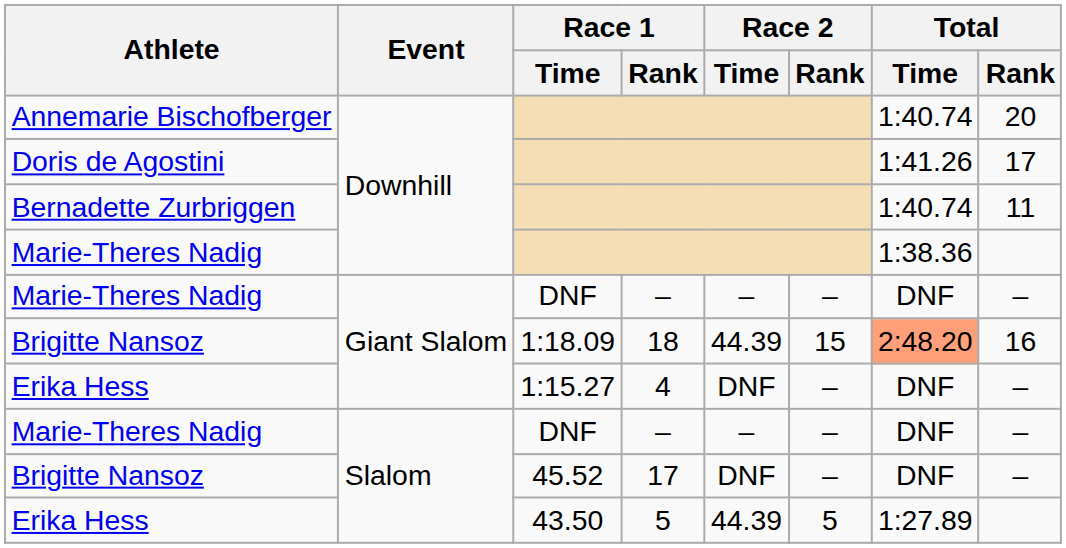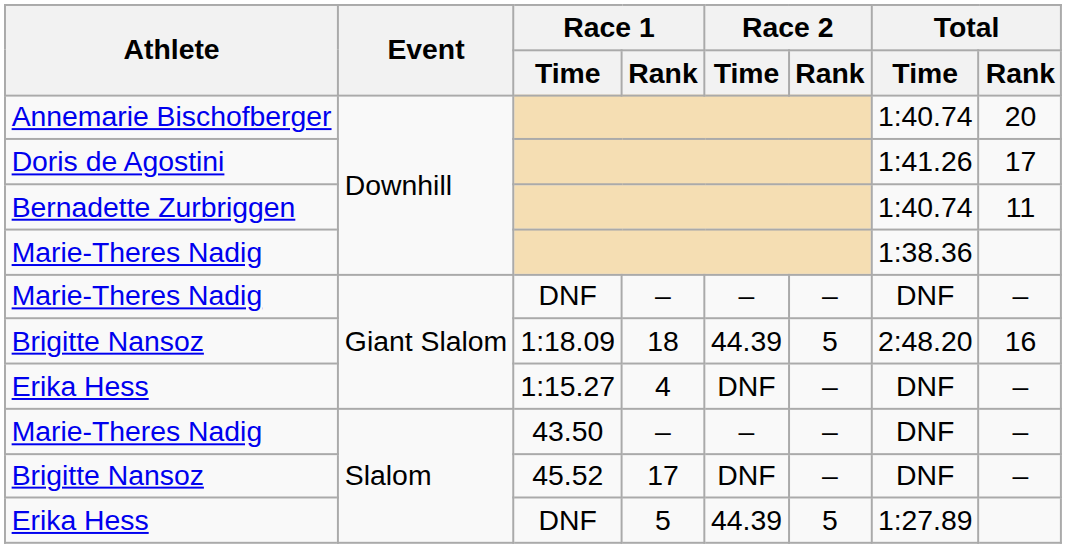 <table class="wikitable" style="font-size:90%">
 <tr>
 <th rowspan="2">Athlete</th>
 <th rowspan="2">Event</th>
 <th colspan="2">Race 1</th>
 <th colspan="2">Race 2</th>
 <th colspan="2">Total</th>
 </tr>
 <tr>
 <th>Time</th>
 <th>Rank</th>
 <th>Time</th>
 <th>Rank</th>
 <th>Time</th>
 <th>Rank</th>
 </tr>
 <tr>
 <td><a href='#'>Annemarie Bischofberger</a></td>
 <td rowspan="4">Downhill</td>
 <td colspan="4" bgcolor="wheat"></td>
 <td align="center">1:40.74</td>
 <td align="center">20</td>
 </tr>
 <tr>
 <td><a href='#'>Doris de Agostini</a></td>
 <td colspan="4" bgcolor="wheat"></td>
 <td align="center">1:41.26</td>
 <td align="center">17</td>
 </tr>
 <tr>
 <td><a href='#'>Bernadette Zurbriggen</a></td>
 <td colspan="4" bgcolor="wheat"></td>
 <td align="center">1:40.74</td>
 <td align="center">11</td>
 </tr>
 <tr>
 <td><a href='#'>Marie-Theres Nadig</a></td>
 <td colspan="4" bgcolor="wheat"></td>
 <td align="center">1:38.36</td>
 <td align="center"></td>
 </tr>
 <tr>
 <td><a href='#'>Marie-Theres Nadig</a></td>
 <td rowspan="3">Giant Slalom</td>
 <td align="center">DNF</td>
 <td align="center">–</td>
 <td align="center">–</td>
 <td align="center">–</td>
 <td align="center">DNF</td>
 <td align="center">–</td>
 </tr>
 <tr>
 <td><a href='#'>Brigitte Nansoz</a></td>
 <td align="center">1:18.09</td>
 <td align="center">18</td>
 <td align="center">44.39</td>
-<td align="center">15</td>
-<td align="center" style="background: lightsalmon;">2:48.20</td>
+<td align="center">5</td>
+<td align="center">2:48.20</td>
 <td align="center">16</td>
 </tr>
 <tr>
 <td><a href='#'>Erika Hess</a></td>
 <td align="center">1:15.27</td>
 <td align="center">4</td>
 <td align="center">DNF</td>
 <td align="center">–</td>
 <td align="center">DNF</td>
 <td align="center">–</td>
 </tr>
 <tr>
 <td><a href='#'>Marie-Theres Nadig</a></td>
 <td rowspan="3">Slalom</td>
-<td align="center">DNF</td>
+<td align="center">43.50</td>
 <td align="center">–</td>
 <td align="center">–</td>
 <td align="center">–</td>
 <td align="center">DNF</td>
 <td align="center">–</td>
 </tr>
 <tr>
 <td><a href='#'>Brigitte Nansoz</a></td>
 <td align="center">45.52</td>
 <td align="center">17</td>
 <td align="center">DNF</td>
 <td align="center">–</td>
 <td align="center">DNF</td>
 <td align="center">–</td>
 </tr>
 <tr>
 <td><a href='#'>Erika Hess</a></td>
-<td align="center">43.50</td>
+<td align="center">DNF</td>
 <td align="center">5</td>
 <td align="center">44.39</td>
 <td align="center">5</td>
 <td align="center">1:27.89</td>
 <td align="center"></td>
 </tr>
 </table>
